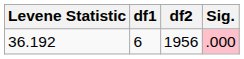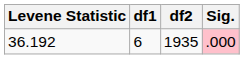 <table class="wikitable">
 <tr>
 <th>Levene Statistic</th>
 <th>df1</th>
 <th>df2</th>
 <th>Sig.</th>
 </tr>
 <tr>
 <td> 36.192</td>
 <td>6</td>
-<td>1956</td>
+<td>1935</td>
 <td style="background: pink;">.000</td>
 </tr>
 </table>
